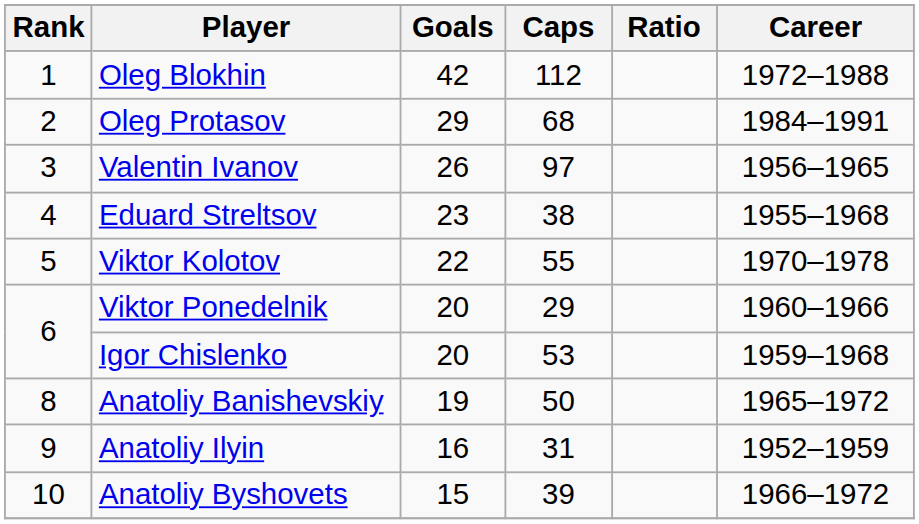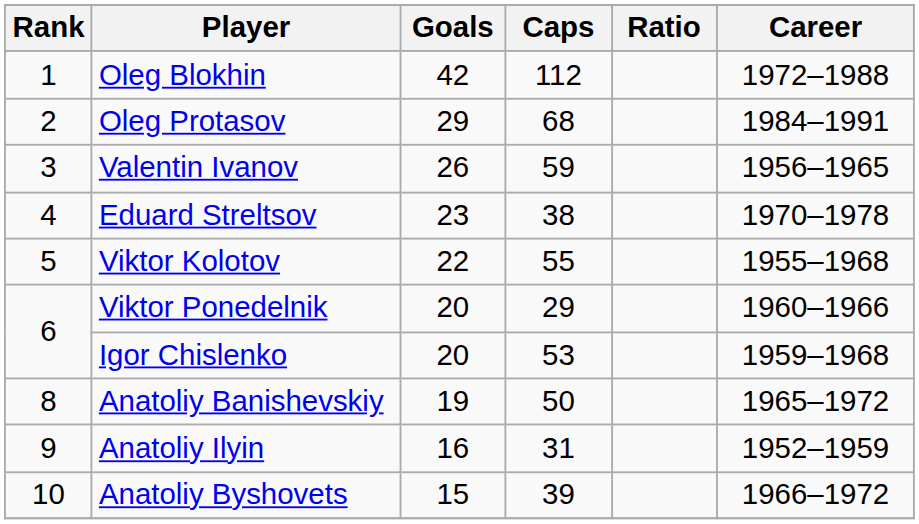 <table class="wikitable sortable" style="text-align: center;">
 <tr>
 </tr>
 <tr>
 <th width=40px>Rank</th>
 <th style="width:160px;">Player</th>
 <th width=50px>Goals</th>
 <th width=50px>Caps</th>
 <th width=50px>Ratio</th>
 <th style="width:100px;">Career</th>
 </tr>
 <tr>
 <td>1</td>
 <td style="text-align:left;"><a href='#'>Oleg Blokhin</a></td>
 <td>42</td>
 <td>112</td>
 <td></td>
 <td>1972–1988</td>
 </tr>
 <tr>
 <td>2</td>
 <td style="text-align:left;"><a href='#'>Oleg Protasov</a></td>
 <td>29</td>
 <td>68</td>
 <td></td>
 <td>1984–1991</td>
 </tr>
 <tr>
 <td>3</td>
 <td style="text-align:left;"><a href='#'>Valentin Ivanov</a></td>
 <td>26</td>
-<td>97</td>
+<td>59</td>
 <td></td>
 <td>1956–1965</td>
 </tr>
 <tr>
 <td>4</td>
 <td style="text-align:left;"><a href='#'>Eduard Streltsov</a></td>
 <td>23</td>
 <td>38</td>
 <td></td>
-<td>1955–1968</td>
+<td>1970–1978</td>
 </tr>
 <tr>
 <td>5</td>
 <td style="text-align:left;"><a href='#'>Viktor Kolotov</a></td>
 <td>22</td>
 <td>55</td>
 <td></td>
-<td>1970–1978</td>
+<td>1955–1968</td>
 </tr>
 <tr>
 <td rowspan="2">6</td>
 <td style="text-align:left;"><a href='#'>Viktor Ponedelnik</a></td>
 <td>20</td>
 <td>29</td>
 <td></td>
 <td>1960–1966</td>
 </tr>
 <tr>
 <td style="text-align:left;"><a href='#'>Igor Chislenko</a></td>
 <td>20</td>
 <td>53</td>
 <td></td>
 <td>1959–1968</td>
 </tr>
 <tr>
 <td>8</td>
 <td style="text-align:left;"><a href='#'>Anatoliy Banishevskiy</a></td>
 <td>19</td>
 <td>50</td>
 <td></td>
 <td>1965–1972</td>
 </tr>
 <tr>
 <td>9</td>
 <td style="text-align:left;"><a href='#'>Anatoliy Ilyin</a></td>
 <td>16</td>
 <td>31</td>
 <td></td>
 <td>1952–1959</td>
 </tr>
 <tr>
 <td>10</td>
 <td style="text-align:left;"><a href='#'>Anatoliy Byshovets</a></td>
 <td>15</td>
 <td>39</td>
 <td></td>
 <td>1966–1972</td>
 </tr>
 <tr>
 </tr>
 </table>
